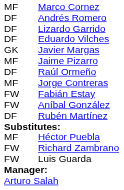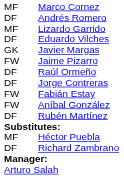 <table cellspacing="0" cellpadding="0" style="font-size:90%; margin:0.2em auto;">
 <tr>
 <th width="25"></th>
 <th width="25"></th>
 </tr>
 <tr>
 <td>MF</td>
 <td><strong> </strong></td>
 <td><a href='#'>Marco Cornez</a></td>
 </tr>
 <tr>
 <td>DF</td>
 <td><strong> </strong></td>
 <td><a href='#'>Andrés Romero</a></td>
 </tr>
 <tr>
-<td>DF</td>
+<td>MF</td>
 <td><strong> </strong></td>
 <td><a href='#'>Lizardo Garrido</a></td>
 </tr>
 <tr>
 <td>DF</td>
 <td><strong> </strong></td>
 <td><a href='#'>Eduardo Vilches</a></td>
 </tr>
 <tr>
 <td>GK</td>
 <td><strong> </strong></td>
 <td><a href='#'>Javier Margas</a></td>
 </tr>
 <tr>
-<td>MF</td>
+<td>FW</td>
 <td><strong> </strong></td>
 <td><a href='#'>Jaime Pizarro</a></td>
 </tr>
 <tr>
 <td>DF</td>
 <td><strong> </strong></td>
 <td><a href='#'>Raúl Ormeño</a></td>
 </tr>
 <tr>
-<td>MF</td>
+<td>DF</td>
 <td><strong> </strong></td>
 <td><a href='#'>Jorge Contreras</a></td>
 <td></td>
 <td></td>
 </tr>
 <tr>
 <td>FW</td>
 <td><strong> </strong></td>
 <td><a href='#'>Fabián Estay</a></td>
 </tr>
 <tr>
 <td>FW</td>
 <td><strong> </strong></td>
 <td><a href='#'>Aníbal González</a></td>
 <td></td>
 <td></td>
 </tr>
 <tr>
 <td>DF</td>
 <td><strong> </strong></td>
 <td><a href='#'>Rubén Martínez</a></td>
 <td></td>
 <td></td>
 </tr>
 <tr>
 <td colspan=3><strong>Substitutes:</strong></td>
 </tr>
 <tr>
 <td>MF</td>
 <td><strong> </strong></td>
 <td><a href='#'>Héctor Puebla</a></td>
 <td></td>
 <td></td>
 </tr>
 <tr>
-<td>FW</td>
+<td>DF</td>
 <td><strong> </strong></td>
 <td><a href='#'>Richard Zambrano</a></td>
-<td></td>
-<td></td>
-</tr>
-<tr>
-<td>FW</td>
-<td><strong> </strong></td>
-<td>Luis Guarda</td>
 <td></td>
 <td></td>
 </tr>
 <tr>
 <td colspan=3><strong>Manager:</strong></td>
 </tr>
 <tr>
 <td colspan=4> <a href='#'>Arturo Salah</a></td>
 </tr>
 </table>
